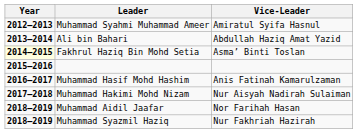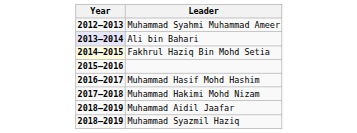 <table class="wikitable" style="margin-left: auto; margin-right: auto; border: none">
 <tr>
 <th>Year</th>
 <th>Leader</th>
-<th>Vice-Leader</th>
 </tr>
 <tr>
 <td><strong>2012–2013</strong></td>
 <td>Muhammad Syahmi Muhammad Ameer</td>
-<td>Amiratul Syifa Hasnul</td>
 </tr>
 <tr>
-<td><strong>2013–2014</strong></td>
+<td style="background: lavender;"><strong>2013–2014</strong></td>
 <td>Ali bin Bahari</td>
-<td>Abdullah Haziq Amat Yazid</td>
 </tr>
 <tr>
 <td style="background: lightyellow;"><strong>2014–2015</strong></td>
 <td>Fakhrul Haziq Bin Mohd Setia</td>
-<td>Asma’ Binti Toslan</td>
 </tr>
 <tr>
 <td><strong>2015–2016</strong></td>
-<td></td>
 <td></td>
 </tr>
 <tr>
 <td><strong>2016–2017</strong></td>
 <td>Muhammad Hasif Mohd Hashim</td>
-<td>Anis Fatinah Kamarulzaman</td>
 </tr>
 <tr>
 <td><strong>2017–2018</strong></td>
 <td>Muhammad Hakimi Mohd Nizam</td>
-<td>Nur Aisyah Nadirah Sulaiman</td>
 </tr>
 <tr>
 <td><strong>2018–2019</strong></td>
 <td>Muhammad Aidil Jaafar</td>
-<td>Nor Farihah Hasan</td>
 </tr>
 <tr>
 <td><strong>2018–2019</strong></td>
 <td>Muhammad Syazmil Haziq</td>
-<td>Nur Fakhriah Hazirah</td>
 </tr>
 </table>
